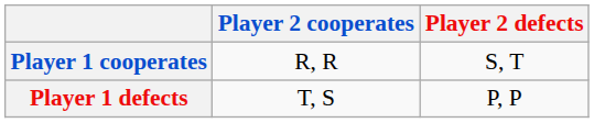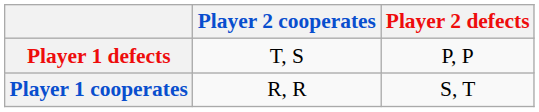 <table class="wikitable" style="text-align: center">
 <tr>
 <th></th>
 <th style="color:#094ECE">Player 2 cooperates</th>
 <th style="color:#ee0c0c">Player 2 defects</th>
 </tr>
 <tr>
+<th style="color:#ee0c0c">Player 1 defects</th>
+<td>T, S</td>
+<td>P, P</td>
+</tr>
+<tr>
 <th style="color:#094ECE">Player 1 cooperates</th>
 <td>R, R</td>
 <td>S, T</td>
 </tr>
-<tr>
-<th style="color:#ee0c0c">Player 1 defects</th>
-<td>T, S</td>
-<td>P, P</td>
-</tr>
 </table>
